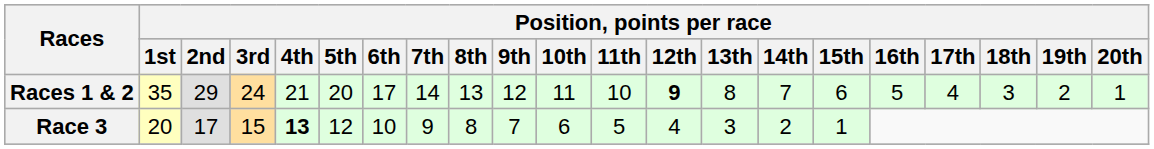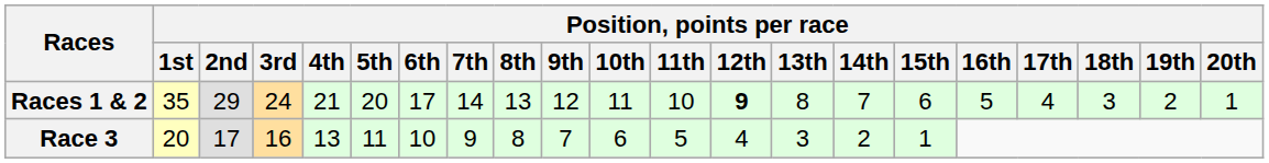 <table class="wikitable" style="font-size:85%; text-align:center">
 <tr>
 <th rowspan="2">Races</th>
 <th colspan="20">Position, points per race</th>
 </tr>
 <tr>
 <th>1st</th>
 <th>2nd</th>
 <th>3rd</th>
 <th>4th</th>
 <th>5th</th>
 <th>6th</th>
 <th>7th</th>
 <th>8th</th>
 <th>9th</th>
 <th>10th</th>
 <th>11th</th>
 <th>12th</th>
 <th>13th</th>
 <th>14th</th>
 <th>15th</th>
 <th>16th</th>
 <th>17th</th>
 <th>18th</th>
 <th>19th</th>
 <th>20th</th>
 </tr>
 <tr>
 <th>Races 1 & 2</th>
 <td bgcolor="#ffffbf">35</td>
 <td bgcolor="#dfdfdf">29</td>
 <td bgcolor="#ffdf9f">24</td>
 <td bgcolor="#dfffdf">21</td>
 <td bgcolor="#dfffdf">20</td>
 <td bgcolor="#dfffdf">17</td>
 <td bgcolor="#dfffdf">14</td>
 <td bgcolor="#dfffdf">13</td>
 <td bgcolor="#dfffdf">12</td>
 <td bgcolor="#dfffdf">11</td>
 <td bgcolor="#dfffdf">10</td>
 <td bgcolor="#dfffdf"><strong>9</strong></td>
 <td bgcolor="#dfffdf">8</td>
 <td bgcolor="#dfffdf">7</td>
 <td bgcolor="#dfffdf">6</td>
 <td bgcolor="#dfffdf">5</td>
 <td bgcolor="#dfffdf">4</td>
 <td bgcolor="#dfffdf">3</td>
 <td bgcolor="#dfffdf">2</td>
 <td bgcolor="#dfffdf">1</td>
 </tr>
 <tr>
 <th>Race 3</th>
 <td bgcolor="#ffffbf">20</td>
 <td bgcolor="#dfdfdf">17</td>
-<td bgcolor="#ffdf9f">15</td>
-<td bgcolor="#dfffdf"><strong>13</strong></td>
-<td bgcolor="#dfffdf">12</td>
+<td bgcolor="#ffdf9f">16</td>
+<td bgcolor="#dfffdf">13</td>
+<td bgcolor="#dfffdf">11</td>
 <td bgcolor="#dfffdf">10</td>
 <td bgcolor="#dfffdf">9</td>
 <td bgcolor="#dfffdf">8</td>
 <td bgcolor="#dfffdf">7</td>
 <td bgcolor="#dfffdf">6</td>
 <td bgcolor="#dfffdf">5</td>
 <td bgcolor="#dfffdf">4</td>
 <td bgcolor="#dfffdf">3</td>
 <td bgcolor="#dfffdf">2</td>
 <td bgcolor="#dfffdf">1</td>
 </tr>
 </table>
